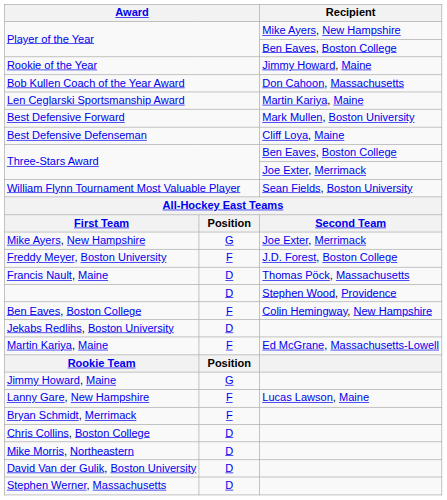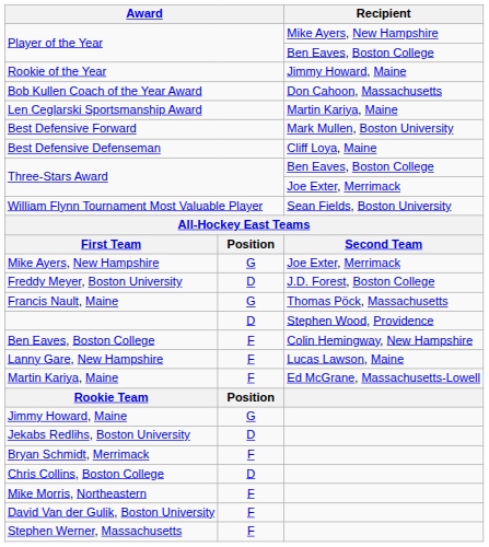 <table class="wikitable">
 <tr>
 <th colspan=2><a href='#'>Award</a></th>
 <th>Recipient</th>
 </tr>
 <tr>
 <td rowspan=2, colspan=2><a href='#'>Player of the Year</a></td>
 <td><a href='#'>Mike Ayers</a>, <a href='#'>New Hampshire</a></td>
 </tr>
 <tr>
 <td><a href='#'>Ben Eaves</a>, <a href='#'>Boston College</a></td>
 </tr>
 <tr>
 <td colspan=2><a href='#'>Rookie of the Year</a></td>
 <td><a href='#'>Jimmy Howard</a>, <a href='#'>Maine</a></td>
 </tr>
 <tr>
 <td colspan=2><a href='#'>Bob Kullen Coach of the Year Award</a></td>
 <td><a href='#'>Don Cahoon</a>, <a href='#'>Massachusetts</a></td>
 </tr>
 <tr>
 <td colspan=2><a href='#'>Len Ceglarski Sportsmanship Award</a></td>
 <td><a href='#'>Martin Kariya</a>, <a href='#'>Maine</a></td>
 </tr>
 <tr>
 <td colspan=2><a href='#'>Best Defensive Forward</a></td>
 <td><a href='#'>Mark Mullen</a>, <a href='#'>Boston University</a></td>
 </tr>
 <tr>
 <td colspan=2><a href='#'>Best Defensive Defenseman</a></td>
 <td><a href='#'>Cliff Loya</a>, <a href='#'>Maine</a></td>
 </tr>
 <tr>
 <td rowspan=2, colspan=2><a href='#'>Three-Stars Award</a></td>
 <td><a href='#'>Ben Eaves</a>, <a href='#'>Boston College</a></td>
 </tr>
 <tr>
 <td><a href='#'>Joe Exter</a>, <a href='#'>Merrimack</a></td>
 </tr>
 <tr>
 <td colspan=2><a href='#'>William Flynn Tournament Most Valuable Player</a></td>
 <td><a href='#'>Sean Fields</a>, <a href='#'>Boston University</a></td>
 </tr>
 <tr>
 <th colspan=3><a href='#'>All-Hockey East Teams</a></th>
 </tr>
 <tr>
 <th><a href='#'>First Team</a></th>
 <th>  Position  </th>
 <th><a href='#'>Second Team</a></th>
 </tr>
 <tr>
 <td><a href='#'>Mike Ayers</a>, <a href='#'>New Hampshire</a></td>
 <td align=center><a href='#'>G</a></td>
 <td><a href='#'>Joe Exter</a>, <a href='#'>Merrimack</a></td>
 </tr>
 <tr>
 <td><a href='#'>Freddy Meyer</a>, <a href='#'>Boston University</a></td>
-<td align=center><a href='#'>F</a></td>
+<td align=center><a href='#'>D</a></td>
 <td><a href='#'>J.D. Forest</a>, <a href='#'>Boston College</a></td>
 </tr>
 <tr>
 <td><a href='#'>Francis Nault</a>, <a href='#'>Maine</a></td>
-<td align=center><a href='#'>D</a></td>
+<td align=center><a href='#'>G</a></td>
 <td><a href='#'>Thomas Pöck</a>, <a href='#'>Massachusetts</a></td>
 </tr>
 <tr>
 <td></td>
 <td align=center><a href='#'>D</a></td>
 <td><a href='#'>Stephen Wood</a>, <a href='#'>Providence</a></td>
 </tr>
 <tr>
 <td><a href='#'>Ben Eaves</a>, <a href='#'>Boston College</a></td>
 <td align=center><a href='#'>F</a></td>
 <td><a href='#'>Colin Hemingway</a>, <a href='#'>New Hampshire</a></td>
 </tr>
 <tr>
-<td><a href='#'>Jekabs Redlihs</a>, <a href='#'>Boston University</a></td>
-<td align=center><a href='#'>D</a></td>
-<td></td>
+<td><a href='#'>Lanny Gare</a>, <a href='#'>New Hampshire</a></td>
+<td align=center><a href='#'>F</a></td>
+<td><a href='#'>Lucas Lawson</a>, <a href='#'>Maine</a></td>
 </tr>
 <tr>
 <td><a href='#'>Martin Kariya</a>, <a href='#'>Maine</a></td>
 <td align=center><a href='#'>F</a></td>
 <td><a href='#'>Ed McGrane</a>, <a href='#'>Massachusetts-Lowell</a></td>
 </tr>
 <tr>
 <th><a href='#'>Rookie Team</a></th>
 <th>  Position  </th>
 <th></th>
 </tr>
 <tr>
 <td><a href='#'>Jimmy Howard</a>, <a href='#'>Maine</a></td>
 <td align=center><a href='#'>G</a></td>
 <td></td>
 </tr>
 <tr>
-<td><a href='#'>Lanny Gare</a>, <a href='#'>New Hampshire</a></td>
-<td align=center><a href='#'>F</a></td>
-<td><a href='#'>Lucas Lawson</a>, <a href='#'>Maine</a></td>
+<td><a href='#'>Jekabs Redlihs</a>, <a href='#'>Boston University</a></td>
+<td align=center><a href='#'>D</a></td>
+<td></td>
 </tr>
 <tr>
 <td><a href='#'>Bryan Schmidt</a>, <a href='#'>Merrimack</a></td>
 <td align=center><a href='#'>F</a></td>
 <td></td>
 </tr>
 <tr>
 <td><a href='#'>Chris Collins</a>, <a href='#'>Boston College</a></td>
 <td align=center><a href='#'>D</a></td>
 <td></td>
 </tr>
 <tr>
 <td><a href='#'>Mike Morris</a>, <a href='#'>Northeastern</a></td>
-<td align=center><a href='#'>D</a></td>
+<td align=center><a href='#'>F</a></td>
 <td></td>
 </tr>
 <tr>
 <td><a href='#'>David Van der Gulik</a>, <a href='#'>Boston University</a></td>
-<td align=center><a href='#'>D</a></td>
+<td align=center><a href='#'>F</a></td>
 <td></td>
 </tr>
 <tr>
 <td><a href='#'>Stephen Werner</a>, <a href='#'>Massachusetts</a></td>
-<td align=center><a href='#'>D</a></td>
+<td align=center><a href='#'>F</a></td>
 <td></td>
 </tr>
 </table>
